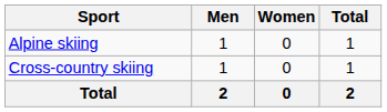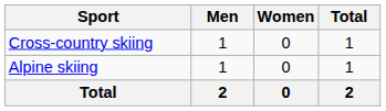 <table class="wikitable sortable" style="text-align:center;">
 <tr>
 <th width=180>Sport</th>
 <th width=55>Men</th>
 <th width=55>Women</th>
 <th width=55>Total</th>
 </tr>
 <tr>
-<td align=left><a href='#'>Alpine skiing</a></td>
+<td align=left><a href='#'>Cross-country skiing</a></td>
 <td>1</td>
 <td>0</td>
 <td>1</td>
 </tr>
 <tr>
-<td align=left><a href='#'>Cross-country skiing</a></td>
+<td align=left><a href='#'>Alpine skiing</a></td>
 <td>1</td>
 <td>0</td>
 <td>1</td>
 </tr>
 <tr>
 <th>Total</th>
 <th>2</th>
 <th>0</th>
 <th>2</th>
 </tr>
 </table>
